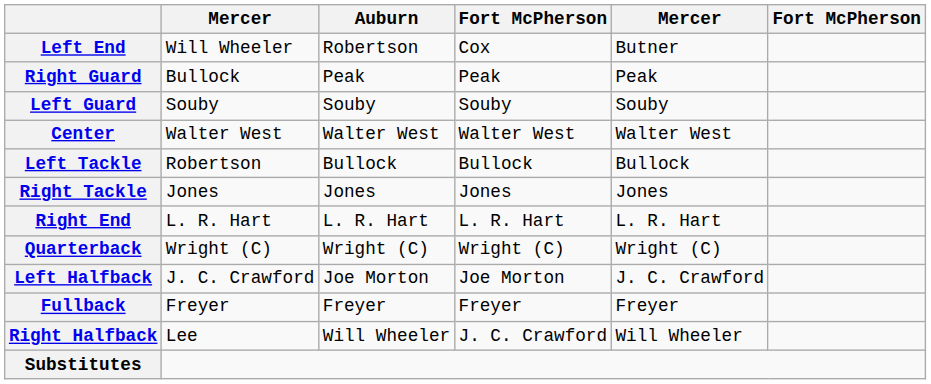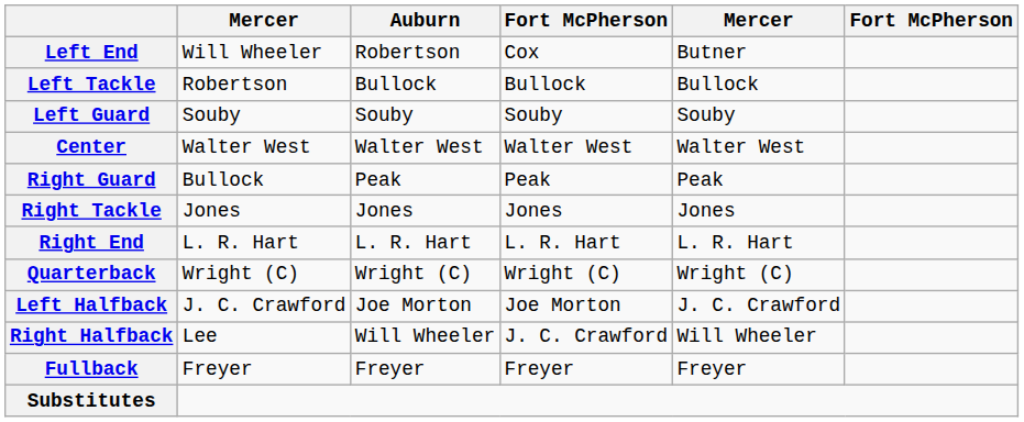 <table class=wikitable>
 <tr>
 <th></th>
 <th>Mercer</th>
 <th>Auburn</th>
 <th>Fort McPherson</th>
 <th>Mercer</th>
 <th>Fort McPherson</th>
 </tr>
 <tr>
 <th><a href='#'>Left End</a></th>
 <td>Will Wheeler</td>
 <td>Robertson</td>
 <td>Cox</td>
 <td>Butner</td>
 <td></td>
 </tr>
 <tr>
-<th><a href='#'>Right Guard</a></th>
+<th><a href='#'>Left Tackle</a></th>
+<td>Robertson</td>
 <td>Bullock</td>
-<td>Peak</td>
-<td>Peak</td>
-<td>Peak</td>
+<td>Bullock</td>
+<td>Bullock</td>
 <td></td>
 </tr>
 <tr>
 <th><a href='#'>Left Guard</a></th>
 <td>Souby</td>
 <td>Souby</td>
 <td>Souby</td>
 <td>Souby</td>
 <td></td>
 </tr>
 <tr>
 <th><a href='#'>Center</a></th>
 <td>Walter West</td>
 <td>Walter West</td>
 <td>Walter West</td>
 <td>Walter West</td>
 <td></td>
 </tr>
 <tr>
-<th><a href='#'>Left Tackle</a></th>
-<td>Robertson</td>
+<th><a href='#'>Right Guard</a></th>
 <td>Bullock</td>
-<td>Bullock</td>
-<td>Bullock</td>
+<td>Peak</td>
+<td>Peak</td>
+<td>Peak</td>
 <td></td>
 </tr>
 <tr>
 <th><a href='#'>Right Tackle</a></th>
 <td>Jones</td>
 <td>Jones</td>
 <td>Jones</td>
 <td>Jones</td>
 <td></td>
 </tr>
 <tr>
 <th><a href='#'>Right End</a></th>
 <td>L. R. Hart</td>
 <td>L. R. Hart</td>
 <td>L. R. Hart</td>
 <td>L. R. Hart</td>
 <td></td>
 </tr>
 <tr>
 <th><a href='#'>Quarterback</a></th>
 <td>Wright (C)</td>
 <td>Wright (C)</td>
 <td>Wright (C)</td>
 <td>Wright (C)</td>
 <td></td>
 </tr>
 <tr>
 <th><a href='#'>Left Halfback</a></th>
 <td>J. C. Crawford</td>
 <td>Joe Morton</td>
 <td>Joe Morton</td>
 <td>J. C. Crawford</td>
 <td></td>
 </tr>
 <tr>
+<th><a href='#'>Right Halfback</a></th>
+<td>Lee</td>
+<td>Will Wheeler</td>
+<td>J. C. Crawford</td>
+<td>Will Wheeler</td>
+<td></td>
+</tr>
+<tr>
 <th><a href='#'>Fullback</a></th>
 <td>Freyer</td>
 <td>Freyer</td>
 <td>Freyer</td>
 <td>Freyer</td>
 <td></td>
 </tr>
 <tr>
-<th><a href='#'>Right Halfback</a></th>
-<td>Lee</td>
-<td>Will Wheeler</td>
-<td>J. C. Crawford</td>
-<td>Will Wheeler</td>
-<td></td>
-</tr>
-<tr>
 <th>Substitutes</th>
 <td colspan="5"></td>
 </tr>
 </table>
